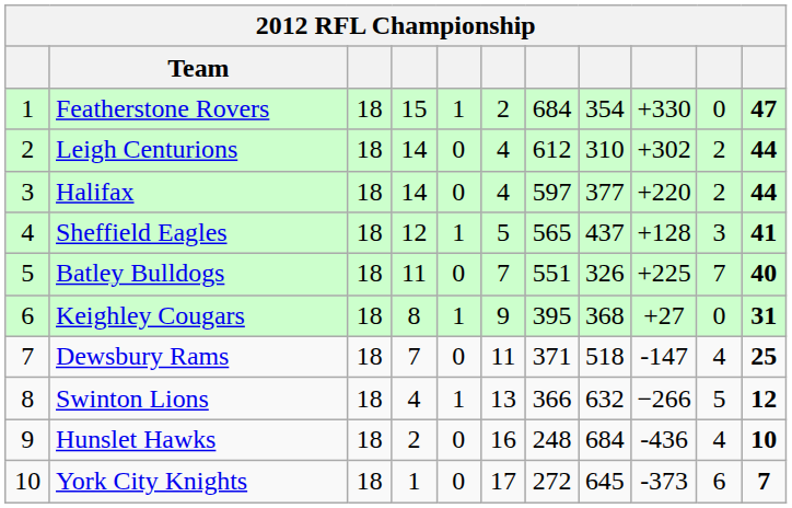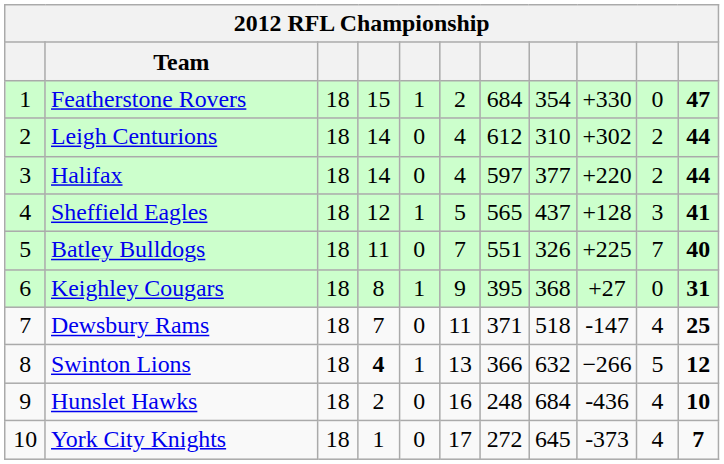 <table class="wikitable" style="text-align:center;">
 <tr>
 <th colspan="11">2012 RFL Championship</th>
 </tr>
 <tr>
 <th style="width:20px;"></th>
 <th style="width:175px;">Team</th>
 <th style="width:20px;"></th>
 <th style="width:20px;"></th>
 <th style="width:20px;"></th>
 <th style="width:20px;"></th>
 <th style="width:25px;"></th>
 <th style="width:25px;"></th>
 <th style="width:25px;"></th>
 <th style="width:20px;"></th>
 <th style="width:20px;"></th>
 </tr>
 <tr align=center style="background:#CCFFCC;">
 <td>1</td>
 <td style="text-align:left;"> <a href='#'>Featherstone Rovers</a></td>
 <td>18</td>
 <td>15</td>
 <td>1</td>
 <td>2</td>
 <td>684</td>
 <td>354</td>
 <td>+330</td>
 <td>0</td>
 <td><strong>47</strong></td>
 </tr>
 <tr align=center style="background:#CCFFCC;">
 <td>2</td>
 <td style="text-align:left;"> <a href='#'>Leigh Centurions</a></td>
 <td>18</td>
 <td>14</td>
 <td>0</td>
 <td>4</td>
 <td>612</td>
 <td>310</td>
 <td>+302</td>
 <td>2</td>
 <td><strong>44</strong></td>
 </tr>
 <tr align=center style="background:#CCFFCC;">
 <td>3</td>
 <td style="text-align:left;"> <a href='#'>Halifax</a></td>
 <td>18</td>
 <td>14</td>
 <td>0</td>
 <td>4</td>
 <td>597</td>
 <td>377</td>
 <td>+220</td>
 <td>2</td>
 <td><strong>44</strong></td>
 </tr>
 <tr align=center style="background:#CCFFCC;">
 <td>4</td>
 <td style="text-align:left;"> <a href='#'>Sheffield Eagles</a></td>
 <td>18</td>
 <td>12</td>
 <td>1</td>
 <td>5</td>
 <td>565</td>
 <td>437</td>
 <td>+128</td>
 <td>3</td>
 <td><strong>41</strong></td>
 </tr>
 <tr align=center style="background:#CCFFCC;">
 <td>5</td>
 <td style="text-align:left"> <a href='#'>Batley Bulldogs</a></td>
 <td>18</td>
 <td>11</td>
 <td>0</td>
 <td>7</td>
 <td>551</td>
 <td>326</td>
 <td>+225</td>
 <td>7</td>
 <td><strong>40</strong></td>
 </tr>
 <tr align=center style="background:#CCFFCC;">
 <td>6</td>
 <td style="text-align:left;"> <a href='#'>Keighley Cougars</a></td>
 <td>18</td>
 <td>8</td>
 <td>1</td>
 <td>9</td>
 <td>395</td>
 <td>368</td>
 <td>+27</td>
 <td>0</td>
 <td><strong>31</strong></td>
 </tr>
 <tr align=center style="background:#">
 <td>7</td>
 <td style="text-align:left;"> <a href='#'>Dewsbury Rams</a></td>
 <td>18</td>
 <td>7</td>
 <td>0</td>
 <td>11</td>
 <td>371</td>
 <td>518</td>
 <td>-147</td>
 <td>4</td>
 <td><strong>25</strong></td>
 </tr>
 <tr align=center style="background:#;">
 <td>8</td>
 <td style="text-align:left;"> <a href='#'>Swinton Lions</a></td>
 <td>18</td>
-<td>4</td>
+<td><strong>4</strong></td>
 <td>1</td>
 <td>13</td>
 <td>366</td>
 <td>632</td>
 <td>−266</td>
 <td>5</td>
 <td><strong>12</strong></td>
 </tr>
 <tr align=center style="background:#;">
 <td>9</td>
 <td style="text-align:left;"> <a href='#'>Hunslet Hawks</a></td>
 <td>18</td>
 <td>2</td>
 <td>0</td>
 <td>16</td>
 <td>248</td>
 <td>684</td>
 <td>-436</td>
 <td>4</td>
 <td><strong>10</strong></td>
 </tr>
 <tr align=center style="background:#;">
 <td>10</td>
 <td style="text-align:left;"> <a href='#'>York City Knights</a></td>
 <td>18</td>
 <td>1</td>
 <td>0</td>
 <td>17</td>
 <td>272</td>
 <td>645</td>
 <td>-373</td>
-<td>6</td>
+<td>4</td>
 <td><strong>7</strong></td>
 </tr>
 </table>
